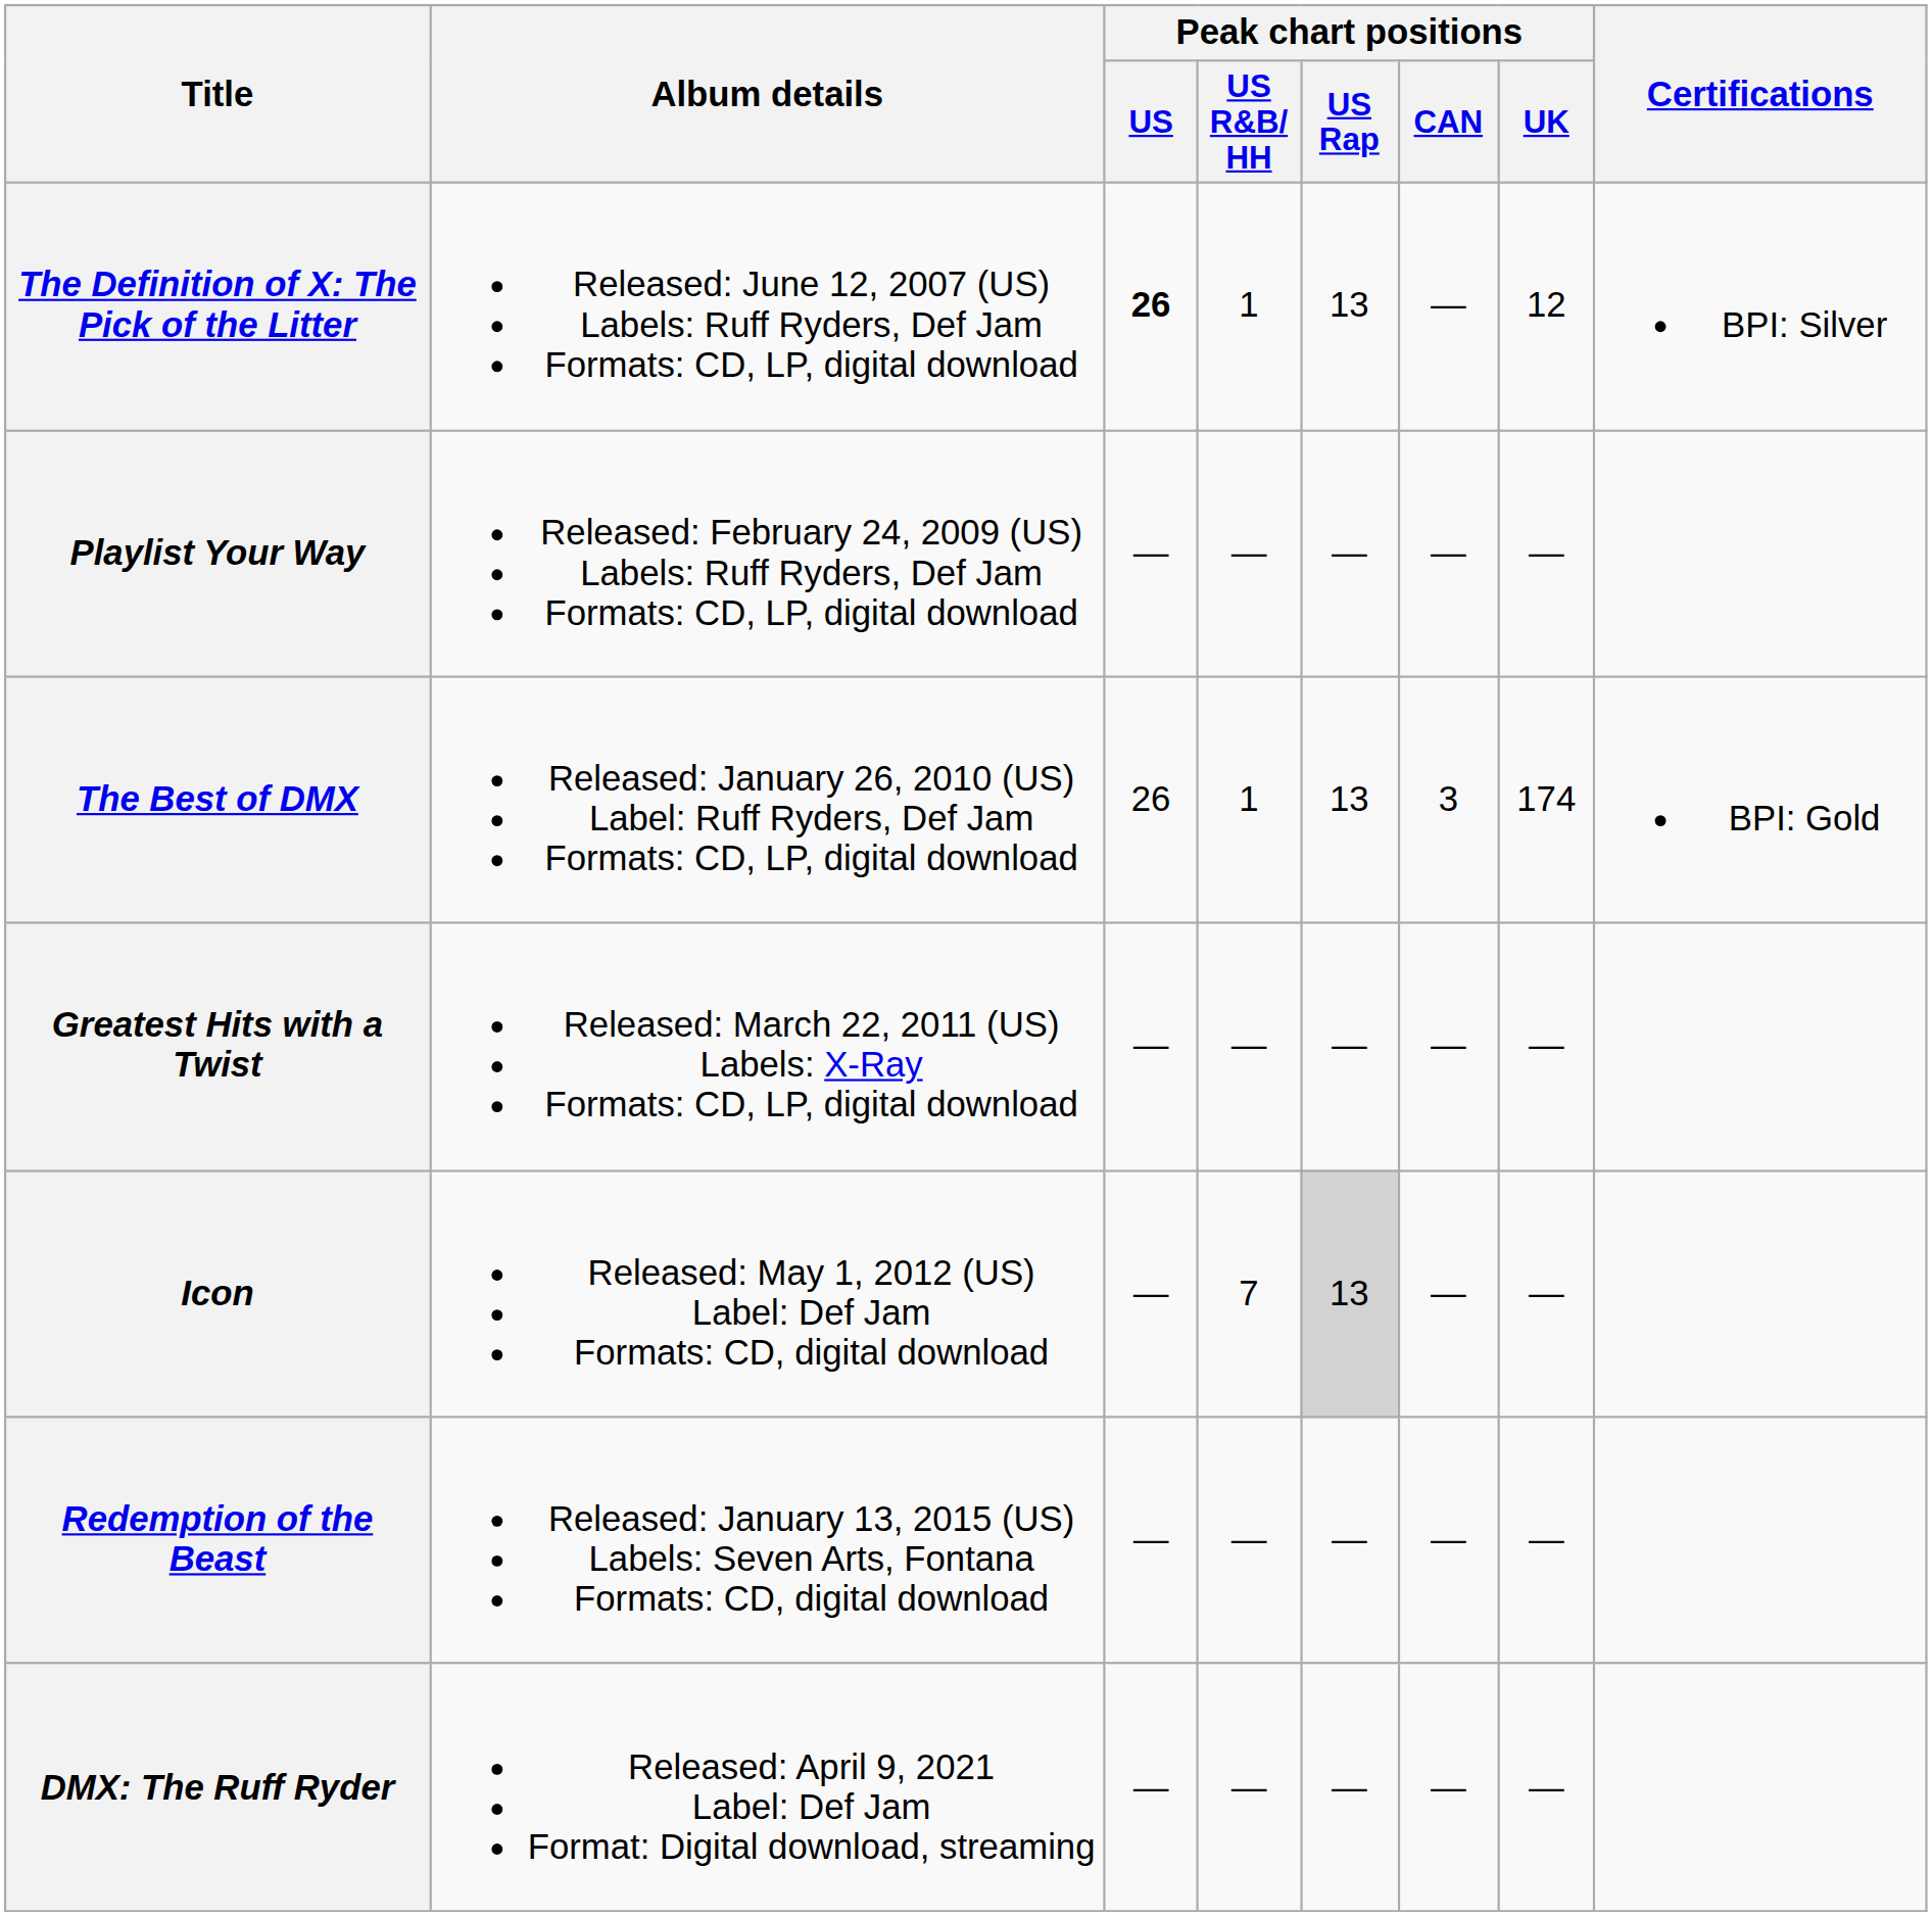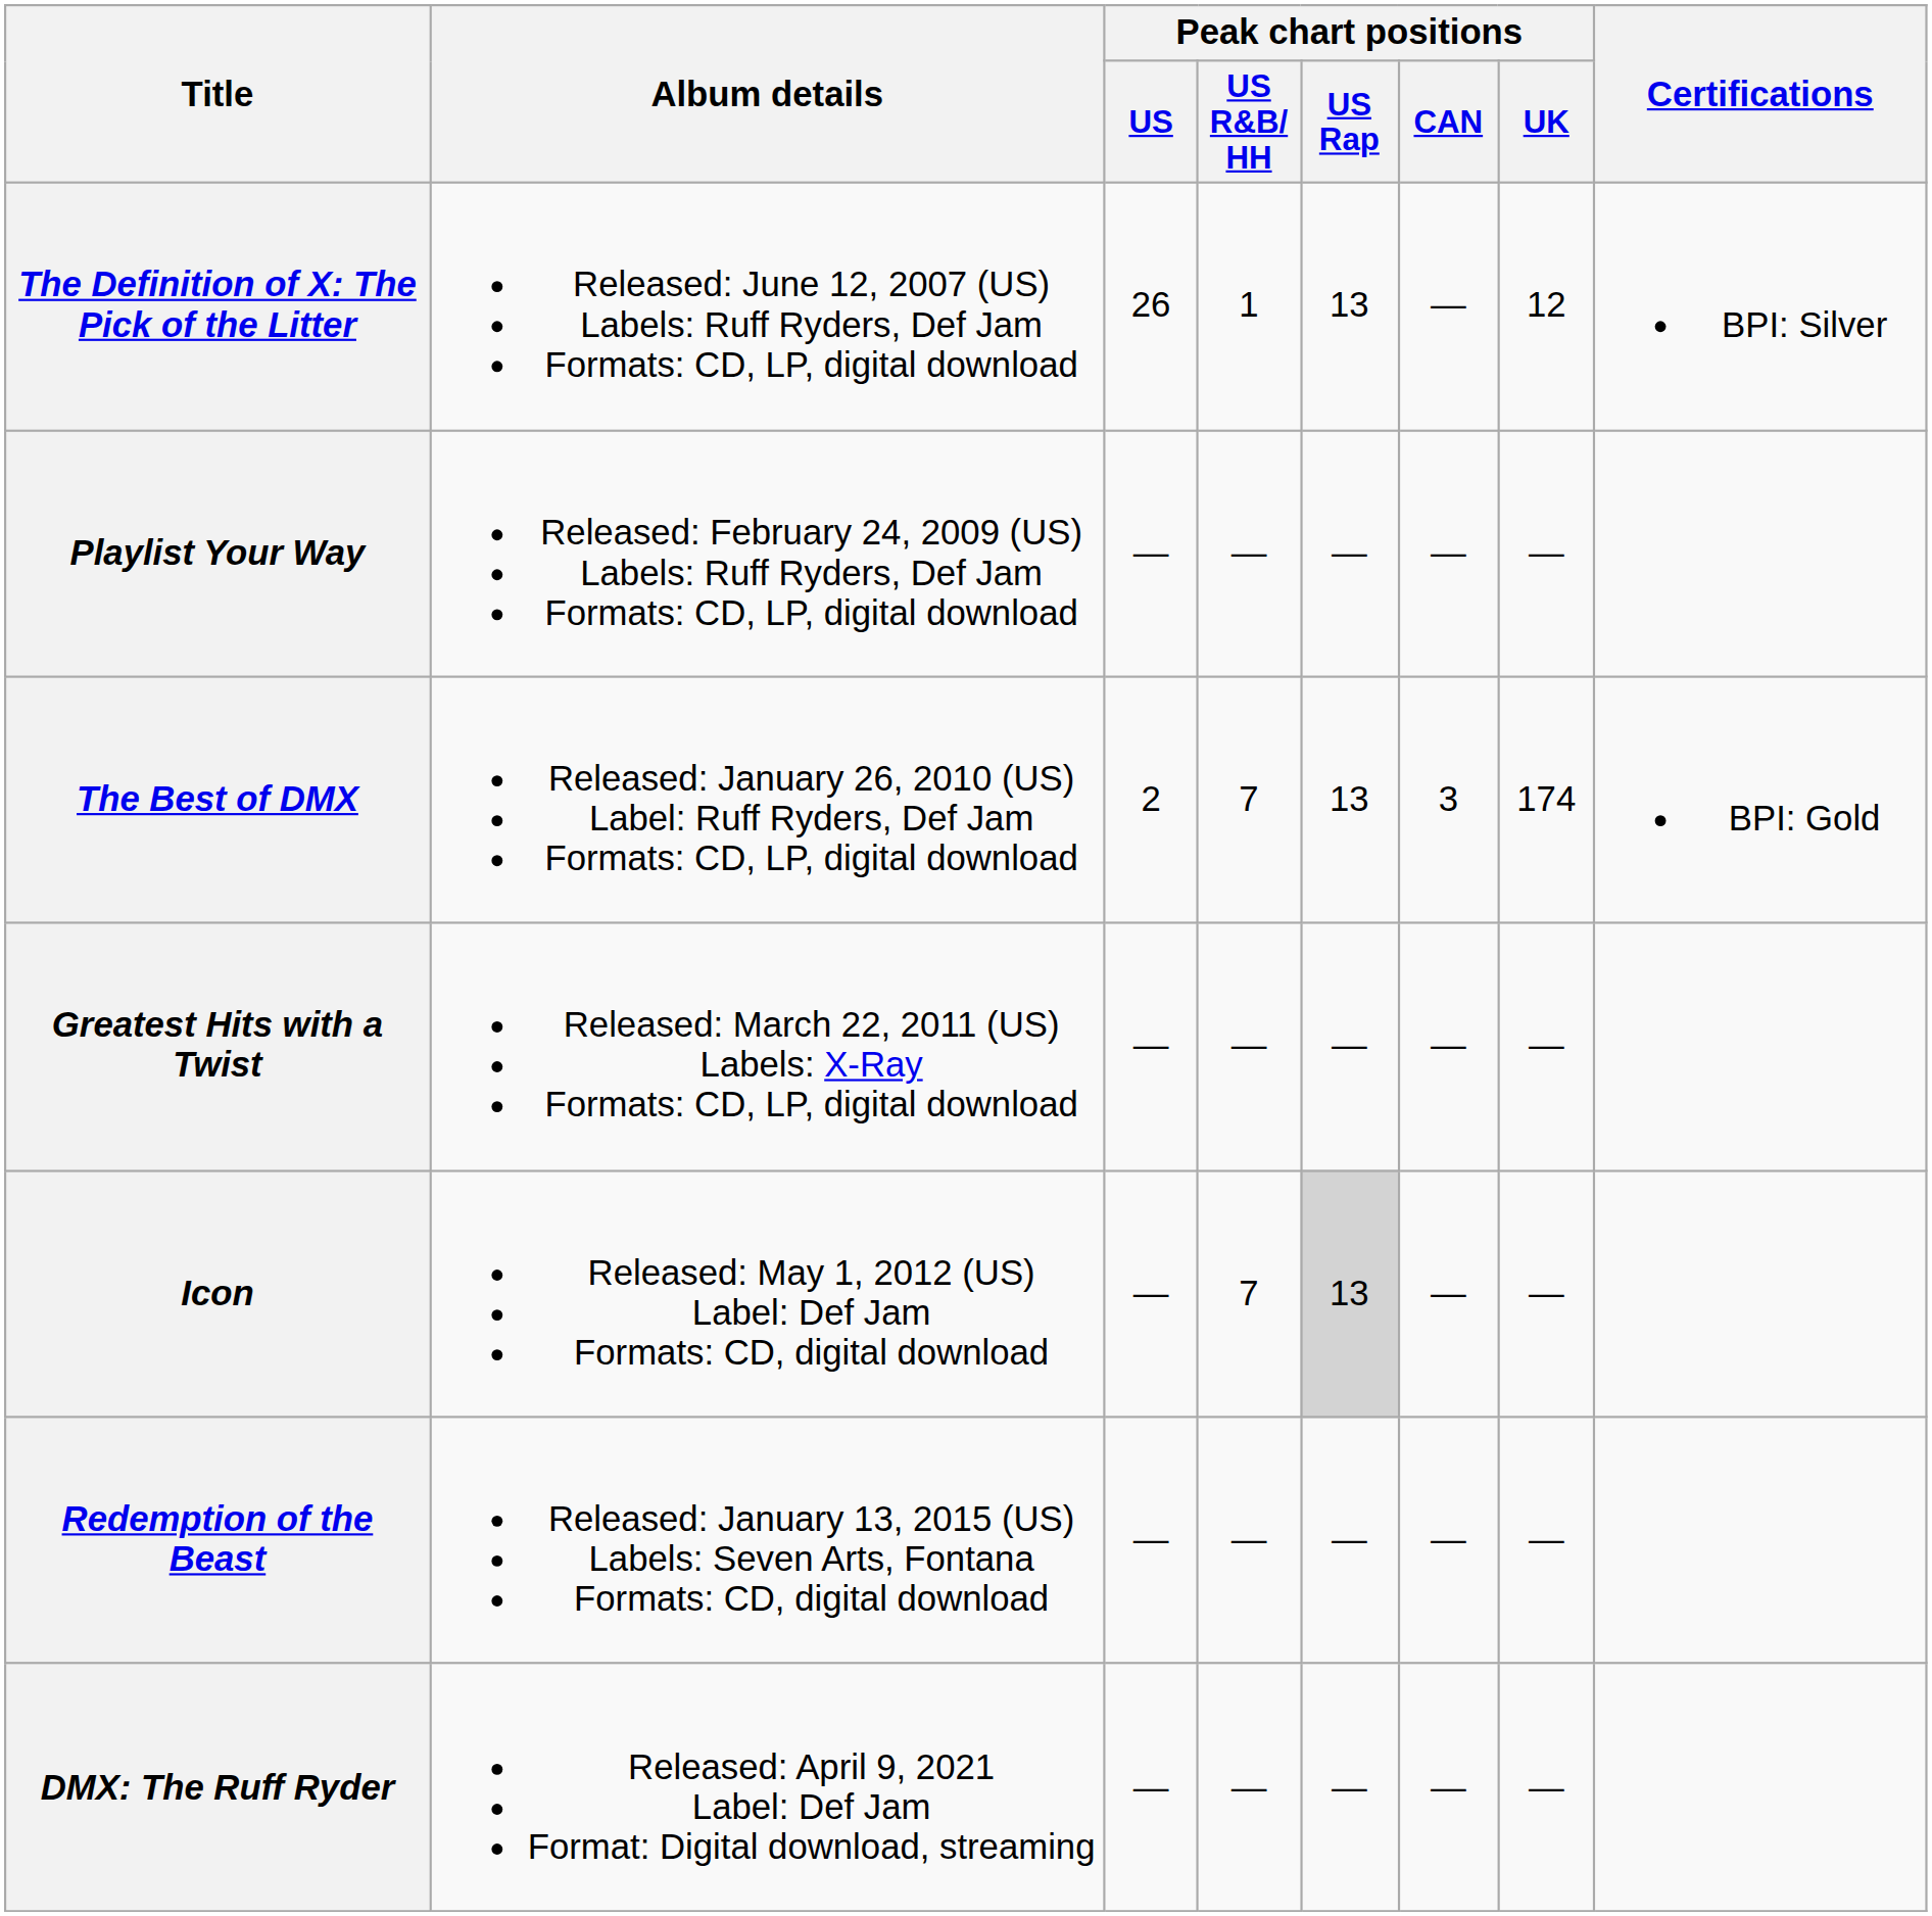 <table class="wikitable plainrowheaders" style="text-align:center;" border="1">
 <tr>
 <th scope="col" rowspan="2" style="width:14em;">Title</th>
 <th scope="col" rowspan="2" style="width:22em;">Album details</th>
 <th scope="col" colspan="5">Peak chart positions</th>
 <th scope="col" rowspan="2" style="width:10em;"><a href='#'>Certifications</a></th>
 </tr>
 <tr>
 <th scope="col" style="width:2.9em;font-size:90%;"><a href='#'>US</a><br></th>
 <th scope="col" style="width:2.9em;font-size:90%;"><a href='#'>US<br>R&B/<br>HH</a><br></th>
 <th scope="col" style="width:2.9em;font-size:90%;"><a href='#'>US<br>Rap</a><br></th>
 <th scope="col" style="width:2.9em;font-size:90%;"><a href='#'>CAN</a><br></th>
 <th scope="col" style="width:2.8em;font-size:90%;"><a href='#'>UK</a><br></th>
 </tr>
 <tr>
 <th scope="row"><em><a href='#'>The Definition of X: The Pick of the Litter</a></em></th>
 <td><br><ul><li>Released: June 12, 2007 <span>(US)</span></li><li>Labels: Ruff Ryders, Def Jam</li><li>Formats: CD, LP, digital download</li></ul></td>
-<td><strong>26</strong></td>
+<td>26</td>
 <td>1</td>
 <td>13</td>
 <td>—</td>
 <td>12</td>
 <td><br><ul><li>BPI: Silver</li></ul></td>
 </tr>
 <tr>
 <th scope="row"><em>Playlist Your Way</em></th>
 <td><br><ul><li>Released: February 24, 2009 <span>(US)</span></li><li>Labels: Ruff Ryders, Def Jam</li><li>Formats: CD, LP, digital download</li></ul></td>
 <td>—</td>
 <td>—</td>
 <td>—</td>
 <td>—</td>
 <td>—</td>
 <td></td>
 </tr>
 <tr>
 <th scope="row"><em><a href='#'>The Best of DMX</a></em></th>
 <td><br><ul><li>Released: January 26, 2010 <span>(US)</span></li><li>Label: Ruff Ryders, Def Jam</li><li>Formats: CD, LP, digital download</li></ul></td>
-<td>26</td>
-<td>1</td>
+<td>2</td>
+<td>7</td>
 <td>13</td>
 <td>3</td>
 <td>174</td>
 <td><br><ul><li>BPI: Gold</li></ul></td>
 </tr>
 <tr>
 <th scope="row"><em>Greatest Hits with a Twist</em></th>
 <td><br><ul><li>Released: March 22, 2011 <span>(US)</span></li><li>Labels: <a href='#'>X-Ray</a></li><li>Formats: CD, LP, digital download</li></ul></td>
 <td>—</td>
 <td>—</td>
 <td>—</td>
 <td>—</td>
 <td>—</td>
 <td></td>
 </tr>
 <tr>
 <th scope="row"><em>Icon</em></th>
 <td><br><ul><li>Released: May 1, 2012 <span>(US)</span></li><li>Label: Def Jam</li><li>Formats: CD, digital download</li></ul></td>
 <td>—</td>
 <td>7</td>
 <td style="background: lightgrey;">13</td>
 <td>—</td>
 <td>—</td>
 <td></td>
 </tr>
 <tr>
 <th scope="row"><em><a href='#'>Redemption of the Beast</a></em></th>
 <td><br><ul><li>Released: January 13, 2015 <span>(US)</span></li><li>Labels: Seven Arts, Fontana</li><li>Formats: CD, digital download</li></ul></td>
 <td>—</td>
 <td>—</td>
 <td>—</td>
 <td>—</td>
 <td>—</td>
 <td></td>
 </tr>
 <tr>
 <th scope="row"><em>DMX: The Ruff Ryder</em></th>
 <td><br><ul><li>Released: April 9, 2021</li><li>Label: Def Jam</li><li>Format: Digital download, streaming</li></ul></td>
 <td>—</td>
 <td>—</td>
 <td>—</td>
 <td>—</td>
 <td>—</td>
 <td></td>
 </tr>
 </table>
